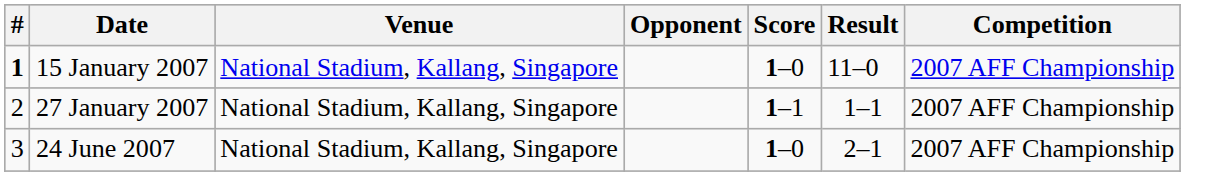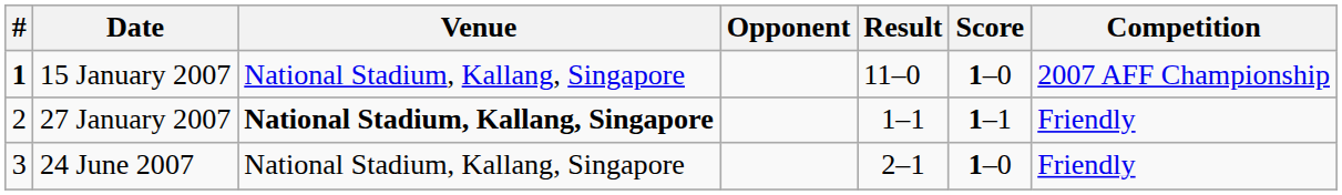 <table class="wikitable">
 <tr>
 <th>#</th>
 <th>Date</th>
 <th>Venue</th>
 <th>Opponent</th>
+<th>Result</th>
 <th>Score</th>
-<th>Result</th>
 <th>Competition</th>
 </tr>
 <tr>
 <td><strong>1</strong></td>
 <td>15 January 2007</td>
 <td><a href='#'>National Stadium</a>, <a href='#'>Kallang</a>, <a href='#'>Singapore</a></td>
 <td></td>
+<td>11–0</td>
 <td align=center><strong>1</strong>–0</td>
-<td>11–0</td>
 <td><a href='#'>2007 AFF Championship</a></td>
 </tr>
 <tr>
 <td>2</td>
 <td>27 January 2007</td>
-<td>National Stadium, Kallang, Singapore</td>
+<td><strong>National Stadium, Kallang, Singapore</strong></td>
 <td></td>
+<td align=center>1–1 </td>
 <td align=center><strong>1</strong>–1</td>
-<td align=center>1–1 </td>
-<td>2007 AFF Championship</td>
+<td><a href='#'>Friendly</a></td>
 </tr>
 <tr>
 <td>3</td>
 <td>24 June 2007</td>
 <td>National Stadium, Kallang, Singapore</td>
 <td></td>
+<td align=center>2–1</td>
 <td align=center><strong>1</strong>–0</td>
-<td align=center>2–1</td>
-<td>2007 AFF Championship</td>
+<td><a href='#'>Friendly</a></td>
 </tr>
 </table>
